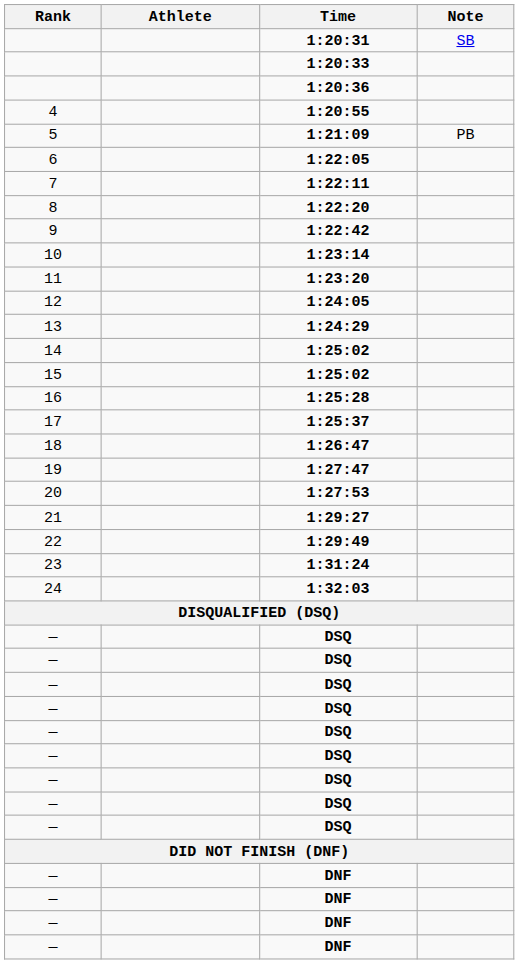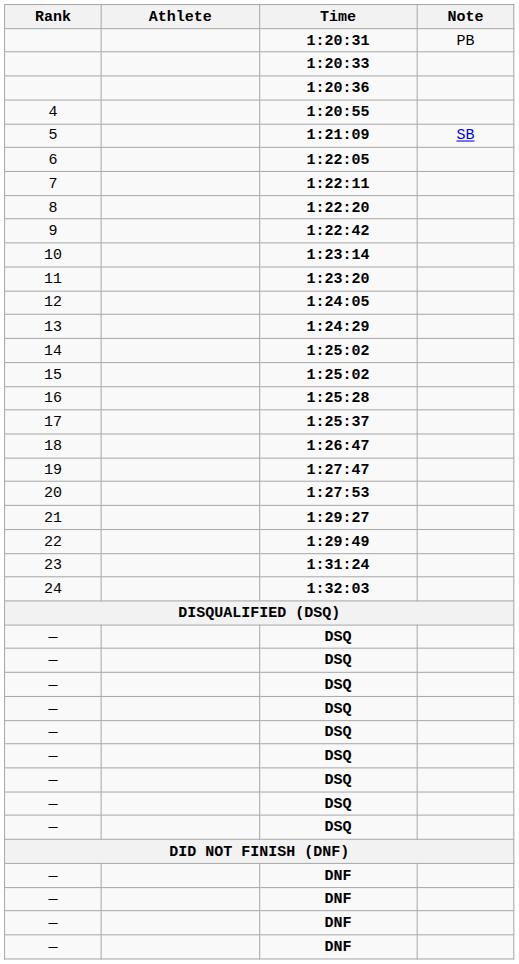 <table class="wikitable" style=" text-align:center; font-size:110%;" width="55%">
 <tr>
 <th>Rank</th>
 <th>Athlete</th>
 <th>Time</th>
 <th>Note</th>
 </tr>
 <tr>
 <td></td>
 <td align=left></td>
 <td><strong>1:20:31</strong></td>
-<td><a href='#'>SB</a></td>
+<td>PB</td>
 </tr>
 <tr>
 <td></td>
 <td align=left></td>
 <td><strong>1:20:33</strong></td>
 <td></td>
 </tr>
 <tr>
 <td></td>
 <td align=left></td>
 <td><strong>1:20:36</strong></td>
 <td></td>
 </tr>
 <tr>
 <td>4</td>
 <td align=left></td>
 <td><strong>1:20:55</strong></td>
 <td></td>
 </tr>
 <tr>
 <td>5</td>
 <td align=left></td>
 <td><strong>1:21:09</strong></td>
-<td>PB</td>
+<td><a href='#'>SB</a></td>
 </tr>
 <tr>
 <td>6</td>
 <td align=left></td>
 <td><strong>1:22:05</strong></td>
 <td></td>
 </tr>
 <tr>
 <td>7</td>
 <td align=left></td>
 <td><strong>1:22:11</strong></td>
 <td></td>
 </tr>
 <tr>
 <td>8</td>
 <td align=left></td>
 <td><strong>1:22:20</strong></td>
 <td></td>
 </tr>
 <tr>
 <td>9</td>
 <td align=left></td>
 <td><strong>1:22:42</strong></td>
 <td></td>
 </tr>
 <tr>
 <td>10</td>
 <td align=left></td>
 <td><strong>1:23:14</strong></td>
 <td></td>
 </tr>
 <tr>
 <td>11</td>
 <td align=left></td>
 <td><strong>1:23:20</strong></td>
 <td></td>
 </tr>
 <tr>
 <td>12</td>
 <td align=left></td>
 <td><strong>1:24:05</strong></td>
 <td></td>
 </tr>
 <tr>
 <td>13</td>
 <td align=left></td>
 <td><strong>1:24:29</strong></td>
 <td></td>
 </tr>
 <tr>
 <td>14</td>
 <td align=left></td>
 <td><strong>1:25:02</strong></td>
 <td></td>
 </tr>
 <tr>
 <td>15</td>
 <td align=left></td>
 <td><strong>1:25:02</strong></td>
 <td></td>
 </tr>
 <tr>
 <td>16</td>
 <td align=left></td>
 <td><strong>1:25:28</strong></td>
 <td></td>
 </tr>
 <tr>
 <td>17</td>
 <td align=left></td>
 <td><strong>1:25:37</strong></td>
 <td></td>
 </tr>
 <tr>
 <td>18</td>
 <td align=left></td>
 <td><strong>1:26:47</strong></td>
 <td></td>
 </tr>
 <tr>
 <td>19</td>
 <td align=left></td>
 <td><strong>1:27:47</strong></td>
 <td></td>
 </tr>
 <tr>
 <td>20</td>
 <td align=left></td>
 <td><strong>1:27:53</strong></td>
 <td></td>
 </tr>
 <tr>
 <td>21</td>
 <td align=left></td>
 <td><strong>1:29:27</strong></td>
 <td></td>
 </tr>
 <tr>
 <td>22</td>
 <td align=left></td>
 <td><strong>1:29:49</strong></td>
 <td></td>
 </tr>
 <tr>
 <td>23</td>
 <td align=left></td>
 <td><strong>1:31:24</strong></td>
 <td></td>
 </tr>
 <tr>
 <td>24</td>
 <td align=left></td>
 <td><strong>1:32:03</strong></td>
 <td></td>
 </tr>
 <tr>
 <th colspan="4">DISQUALIFIED (DSQ)</th>
 </tr>
 <tr>
 <td>—</td>
 <td align=left></td>
 <td><strong>DSQ</strong></td>
 <td></td>
 </tr>
 <tr>
 <td>—</td>
 <td align=left></td>
 <td><strong>DSQ</strong></td>
 <td></td>
 </tr>
 <tr>
 <td>—</td>
 <td align=left></td>
 <td><strong>DSQ</strong></td>
 <td></td>
 </tr>
 <tr>
 <td>—</td>
 <td align=left></td>
 <td><strong>DSQ</strong></td>
 <td></td>
 </tr>
 <tr>
 <td>—</td>
 <td align=left></td>
 <td><strong>DSQ</strong></td>
 <td></td>
 </tr>
 <tr>
 <td>—</td>
 <td align=left></td>
 <td><strong>DSQ</strong></td>
 <td></td>
 </tr>
 <tr>
 <td>—</td>
 <td align=left></td>
 <td><strong>DSQ</strong></td>
 <td></td>
 </tr>
 <tr>
 <td>—</td>
 <td align=left></td>
 <td><strong>DSQ</strong></td>
 <td></td>
 </tr>
 <tr>
 <td>—</td>
 <td align=left></td>
 <td><strong>DSQ</strong></td>
 <td></td>
 </tr>
 <tr>
 <th colspan="4">DID NOT FINISH (DNF)</th>
 </tr>
 <tr>
 <td>—</td>
 <td align=left></td>
 <td><strong>DNF</strong></td>
 <td></td>
 </tr>
 <tr>
 <td>—</td>
 <td align=left></td>
 <td><strong>DNF</strong></td>
 <td></td>
 </tr>
 <tr>
 <td>—</td>
 <td align=left></td>
 <td><strong>DNF</strong></td>
 <td></td>
 </tr>
 <tr>
 <td>—</td>
 <td align=left></td>
 <td><strong>DNF</strong></td>
 <td></td>
 </tr>
 </table>
